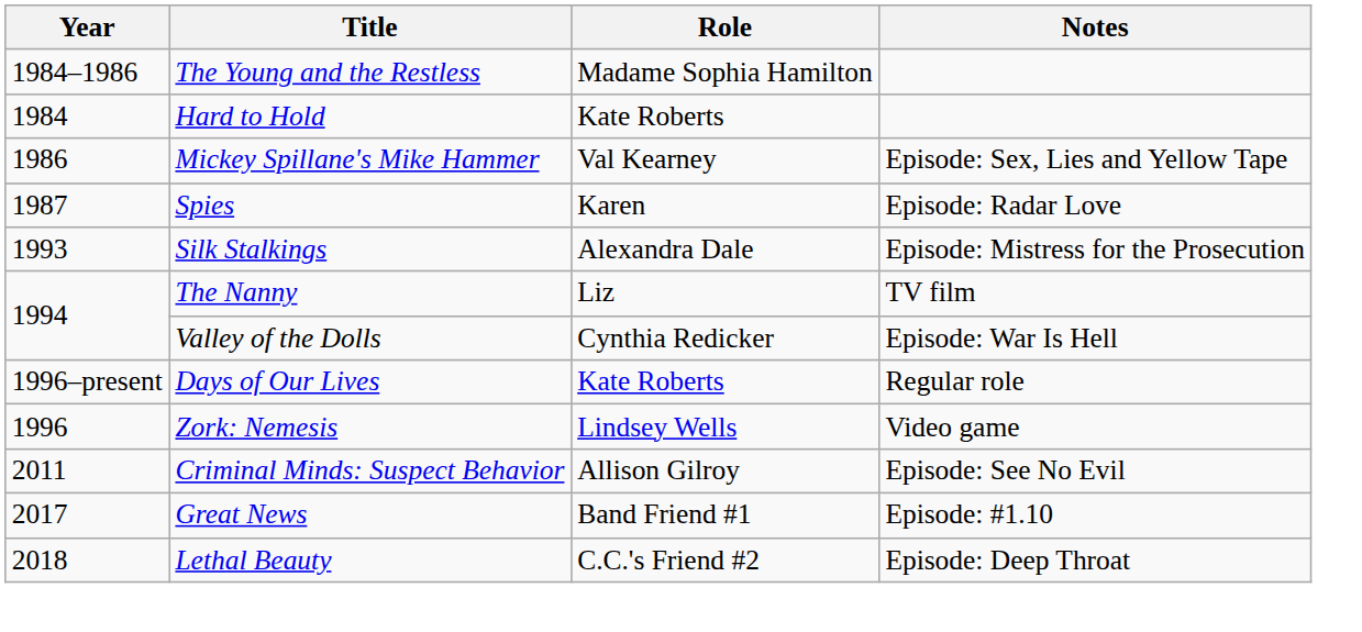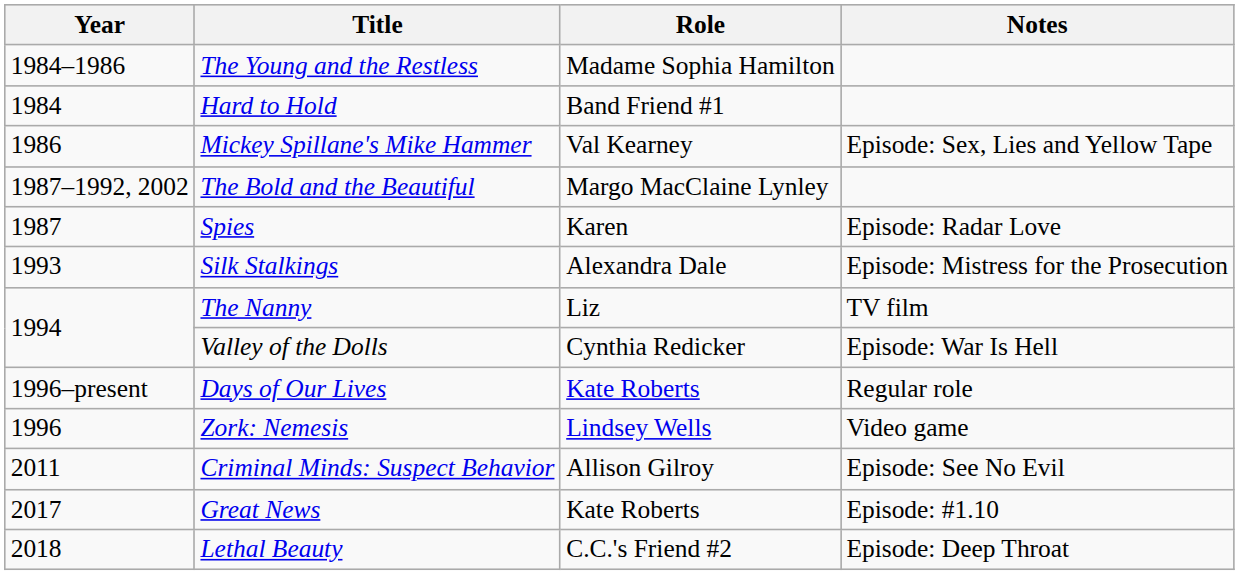 <table class="wikitable">
 <tr>
 <th>Year</th>
 <th>Title</th>
 <th>Role</th>
 <th>Notes</th>
 </tr>
 <tr>
 <td>1984–1986</td>
 <td><em><a href='#'>The Young and the Restless</a></em></td>
 <td>Madame Sophia Hamilton</td>
 <td></td>
 </tr>
 <tr>
 <td>1984</td>
 <td><em><a href='#'>Hard to Hold</a></em></td>
-<td>Kate Roberts</td>
+<td>Band Friend #1</td>
 <td></td>
 </tr>
 <tr>
 <td>1986</td>
 <td><em><a href='#'>Mickey Spillane's Mike Hammer</a></em></td>
 <td>Val Kearney</td>
 <td>Episode: Sex, Lies and Yellow Tape</td>
+</tr>
+<tr>
+<td>1987–1992, 2002</td>
+<td><em><a href='#'>The Bold and the Beautiful</a></em></td>
+<td>Margo MacClaine Lynley</td>
+<td></td>
 </tr>
 <tr>
 <td>1987</td>
 <td><em><a href='#'>Spies</a></em></td>
 <td>Karen</td>
 <td>Episode: Radar Love</td>
 </tr>
 <tr>
 <td>1993</td>
 <td><em><a href='#'>Silk Stalkings</a></em></td>
 <td>Alexandra Dale</td>
 <td>Episode: Mistress for the Prosecution</td>
 </tr>
 <tr>
 <td rowspan="2">1994</td>
 <td><em><a href='#'>The Nanny</a></em></td>
 <td>Liz</td>
 <td>TV film</td>
 </tr>
 <tr>
 <td><em>Valley of the Dolls</em></td>
 <td>Cynthia Redicker</td>
 <td>Episode: War Is Hell</td>
 </tr>
 <tr>
 <td>1996–present</td>
 <td><em><a href='#'>Days of Our Lives</a></em></td>
 <td><a href='#'>Kate Roberts</a></td>
 <td>Regular role</td>
 </tr>
 <tr>
 <td>1996</td>
 <td><em><a href='#'>Zork: Nemesis</a></em></td>
 <td><a href='#'>Lindsey Wells</a></td>
 <td>Video game</td>
 </tr>
 <tr>
 <td>2011</td>
 <td><em><a href='#'>Criminal Minds: Suspect Behavior</a></em></td>
 <td>Allison Gilroy</td>
 <td>Episode: See No Evil</td>
 </tr>
 <tr>
 <td>2017</td>
 <td><em><a href='#'>Great News</a></em></td>
-<td>Band Friend #1</td>
+<td>Kate Roberts</td>
 <td>Episode: #1.10</td>
 </tr>
 <tr>
 <td>2018</td>
 <td><em><a href='#'>Lethal Beauty</a></em></td>
 <td>C.C.'s Friend #2</td>
 <td>Episode: Deep Throat</td>
 </tr>
 </table>
